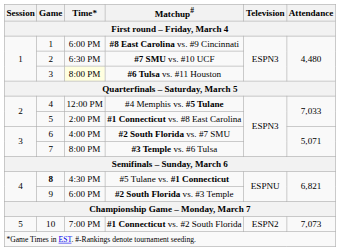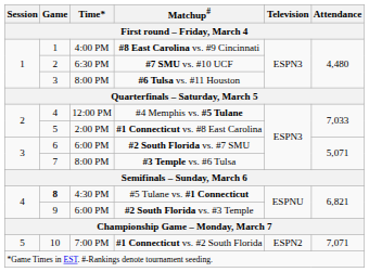 <table class="wikitable" style="font-size: 95%; text-align:center;">
 <tr align="center">
 <th>Session</th>
 <th>Game</th>
 <th>Time*</th>
 <th>Matchup<sup>#</sup></th>
 <th>Television</th>
 <th>Attendance</th>
 </tr>
 <tr>
 <th colspan=7>First round – Friday, March 4</th>
 </tr>
 <tr>
 <td rowspan=3>1</td>
 <td>1</td>
-<td>6:00 PM</td>
+<td>4:00 PM</td>
 <td><strong>#8 East Carolina</strong> vs. #9 Cincinnati</td>
 <td rowspan=3>ESPN3</td>
 <td rowspan=3>4,480</td>
 </tr>
 <tr>
 <td>2</td>
 <td>6:30 PM</td>
 <td><strong>#7 SMU</strong> vs. #10 UCF</td>
 </tr>
 <tr>
 <td>3</td>
-<td style="background: lightyellow;">8:00 PM</td>
+<td>8:00 PM</td>
 <td><strong>#6 Tulsa</strong> vs. #11 Houston</td>
 </tr>
 <tr>
 <th colspan=6>Quarterfinals – Saturday, March 5</th>
 </tr>
 <tr>
 <td rowspan=2>2</td>
 <td>4</td>
 <td>12:00 PM</td>
 <td>#4 Memphis vs. <strong>#5 Tulane</strong></td>
 <td rowspan=4>ESPN3</td>
 <td rowspan=2>7,033</td>
 </tr>
 <tr>
 <td>5</td>
 <td>2:00 PM</td>
 <td><strong>#1 Connecticut</strong> vs. #8 East Carolina</td>
 </tr>
 <tr>
 <td rowspan=2>3</td>
 <td>6</td>
-<td>4:00 PM</td>
+<td>6:00 PM</td>
 <td><strong>#2 South Florida</strong> vs. #7 SMU</td>
 <td rowspan=2>5,071</td>
 </tr>
 <tr>
 <td>7</td>
 <td>8:00 PM</td>
 <td><strong>#3 Temple</strong> vs. #6 Tulsa</td>
 </tr>
 <tr>
 <th colspan=7>Semifinals – Sunday, March 6</th>
 </tr>
 <tr>
 <td rowspan=2>4</td>
 <td><strong>8</strong></td>
 <td>4:30 PM</td>
 <td>#5 Tulane vs. <strong>#1 Connecticut</strong></td>
 <td rowspan=2>ESPNU</td>
 <td rowspan=2>6,821</td>
 </tr>
 <tr>
 <td>9</td>
 <td>6:00 PM</td>
 <td><strong>#2 South Florida</strong> vs. #3 Temple</td>
 </tr>
 <tr>
 <th colspan=7>Championship Game – Monday, March 7</th>
 </tr>
 <tr>
 <td>5</td>
 <td>10</td>
 <td>7:00 PM</td>
 <td><strong>#1 Connecticut</strong> vs. #2 South Florida</td>
 <td>ESPN2</td>
-<td>7,073</td>
+<td>7,071</td>
 </tr>
 <tr>
 <td colspan=6 style="text-align:left;"><small>*Game Times in <a href='#'>EST</a>. #-Rankings denote tournament seeding.</small></td>
 </tr>
 </table>
